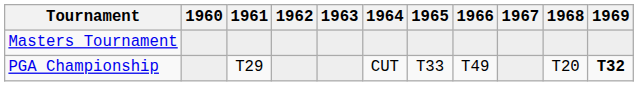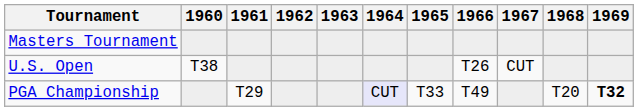 <table class="wikitable" style="font-size:95%;text-align:center;">
 <tr>
 <th>Tournament</th>
 <th>1960</th>
 <th>1961</th>
 <th>1962</th>
 <th>1963</th>
 <th>1964</th>
 <th>1965</th>
 <th>1966</th>
 <th>1967</th>
 <th>1968</th>
 <th>1969</th>
 </tr>
 <tr>
 <td align=left><a href='#'>Masters Tournament</a></td>
 <td style="background:#eeeeee;"></td>
 <td style="background:#eeeeee;"></td>
 <td style="background:#eeeeee;"></td>
 <td style="background:#eeeeee;"></td>
 <td style="background:#eeeeee;"></td>
 <td style="background:#eeeeee;"></td>
 <td style="background:#eeeeee;"></td>
 <td style="background:#eeeeee;"></td>
 <td style="background:#eeeeee;"></td>
 <td style="background:#eeeeee;"></td>
 </tr>
 <tr>
+<td align=left><a href='#'>U.S. Open</a></td>
+<td>T38</td>
+<td style="background:#eeeeee;"></td>
+<td style="background:#eeeeee;"></td>
+<td style="background:#eeeeee;"></td>
+<td style="background:#eeeeee;"></td>
+<td style="background:#eeeeee;"></td>
+<td>T26</td>
+<td>CUT</td>
+<td style="background:#eeeeee;"></td>
+<td style="background:#eeeeee;"></td>
+</tr>
+<tr>
 <td align=left><a href='#'>PGA Championship</a></td>
 <td style="background:#eeeeee;"></td>
 <td>T29</td>
 <td style="background:#eeeeee;"></td>
 <td style="background:#eeeeee;"></td>
-<td>CUT</td>
+<td style="background: lavender;">CUT</td>
 <td>T33</td>
 <td>T49</td>
 <td style="background:#eeeeee;"></td>
 <td>T20</td>
 <td><strong>T32</strong></td>
 </tr>
 </table>
